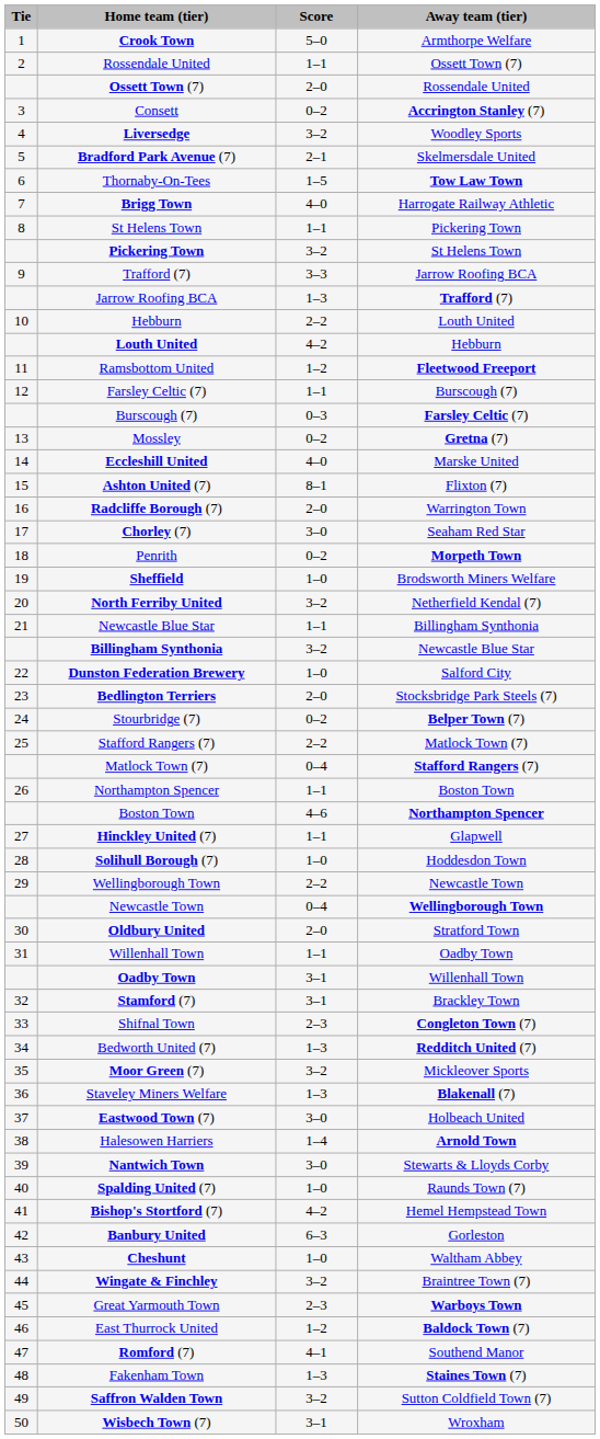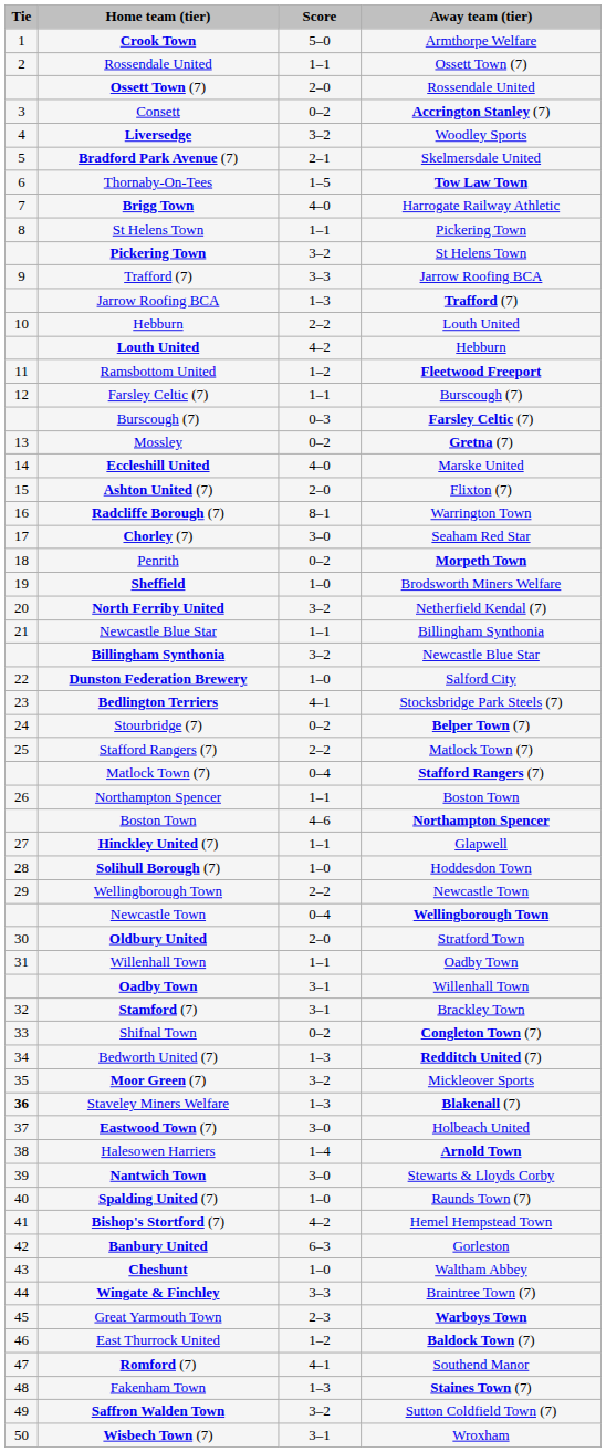 <table class="wikitable" style="width: 600px; background:WhiteSmoke; text-align:center; font-size:90%">
 <tr>
 <td scope="col" style="width:  5.00%; background:silver;"><strong>Tie</strong></td>
 <td scope="col" style="width: 36.25%; background:silver;"><strong>Home team (tier)</strong></td>
 <td scope="col" style="width: 12.50%; background:silver;"><strong>Score</strong></td>
 <td scope="col" style="width: 36.25%; background:silver;"><strong>Away team (tier)</strong></td>
 </tr>
 <tr>
 <td>1</td>
 <td><strong><a href='#'>Crook Town</a></strong></td>
 <td>5–0</td>
 <td><a href='#'>Armthorpe Welfare</a></td>
 </tr>
 <tr>
 <td>2</td>
 <td><a href='#'>Rossendale United</a></td>
 <td>1–1</td>
 <td><a href='#'>Ossett Town</a> (7)</td>
 </tr>
 <tr>
 <td><em></em></td>
 <td><strong><a href='#'>Ossett Town</a></strong> (7)</td>
 <td>2–0</td>
 <td><a href='#'>Rossendale United</a></td>
 </tr>
 <tr>
 <td>3</td>
 <td><a href='#'>Consett</a></td>
 <td>0–2</td>
 <td><strong><a href='#'>Accrington Stanley</a></strong> (7)</td>
 </tr>
 <tr>
 <td>4</td>
 <td><strong><a href='#'>Liversedge</a></strong></td>
 <td>3–2</td>
 <td><a href='#'>Woodley Sports</a></td>
 </tr>
 <tr>
 <td>5</td>
 <td><strong><a href='#'>Bradford Park Avenue</a></strong> (7)</td>
 <td>2–1</td>
 <td><a href='#'>Skelmersdale United</a></td>
 </tr>
 <tr>
 <td>6</td>
 <td><a href='#'>Thornaby-On-Tees</a></td>
 <td>1–5</td>
 <td><strong><a href='#'>Tow Law Town</a></strong></td>
 </tr>
 <tr>
 <td>7</td>
 <td><strong><a href='#'>Brigg Town</a></strong></td>
 <td>4–0</td>
 <td><a href='#'>Harrogate Railway Athletic</a></td>
 </tr>
 <tr>
 <td>8</td>
 <td><a href='#'>St Helens Town</a></td>
 <td>1–1</td>
 <td><a href='#'>Pickering Town</a></td>
 </tr>
 <tr>
 <td><em></em></td>
 <td><strong><a href='#'>Pickering Town</a></strong></td>
 <td>3–2</td>
 <td><a href='#'>St Helens Town</a></td>
 </tr>
 <tr>
 <td>9</td>
 <td><a href='#'>Trafford</a> (7)</td>
 <td>3–3</td>
 <td><a href='#'>Jarrow Roofing BCA</a></td>
 </tr>
 <tr>
 <td><em></em></td>
 <td><a href='#'>Jarrow Roofing BCA</a></td>
 <td>1–3</td>
 <td><strong><a href='#'>Trafford</a></strong> (7)</td>
 </tr>
 <tr>
 <td>10</td>
 <td><a href='#'>Hebburn</a></td>
 <td>2–2</td>
 <td><a href='#'>Louth United</a></td>
 </tr>
 <tr>
 <td><em></em></td>
 <td><strong><a href='#'>Louth United</a></strong></td>
 <td>4–2</td>
 <td><a href='#'>Hebburn</a></td>
 </tr>
 <tr>
 <td>11</td>
 <td><a href='#'>Ramsbottom United</a></td>
 <td>1–2</td>
 <td><strong><a href='#'>Fleetwood Freeport</a></strong></td>
 </tr>
 <tr>
 <td>12</td>
 <td><a href='#'>Farsley Celtic</a> (7)</td>
 <td>1–1</td>
 <td><a href='#'>Burscough</a> (7)</td>
 </tr>
 <tr>
 <td><em></em></td>
 <td><a href='#'>Burscough</a> (7)</td>
 <td>0–3</td>
 <td><strong><a href='#'>Farsley Celtic</a></strong> (7)</td>
 </tr>
 <tr>
 <td>13</td>
 <td><a href='#'>Mossley</a></td>
 <td>0–2</td>
 <td><strong><a href='#'>Gretna</a></strong> (7)</td>
 </tr>
 <tr>
 <td>14</td>
 <td><strong><a href='#'>Eccleshill United</a></strong></td>
 <td>4–0</td>
 <td><a href='#'>Marske United</a></td>
 </tr>
 <tr>
 <td>15</td>
 <td><strong><a href='#'>Ashton United</a></strong> (7)</td>
-<td>8–1</td>
+<td>2–0</td>
 <td><a href='#'>Flixton</a> (7)</td>
 </tr>
 <tr>
 <td>16</td>
 <td><strong><a href='#'>Radcliffe Borough</a></strong> (7)</td>
-<td>2–0</td>
+<td>8–1</td>
 <td><a href='#'>Warrington Town</a></td>
 </tr>
 <tr>
 <td>17</td>
 <td><strong><a href='#'>Chorley</a></strong> (7)</td>
 <td>3–0</td>
 <td><a href='#'>Seaham Red Star</a></td>
 </tr>
 <tr>
 <td>18</td>
 <td><a href='#'>Penrith</a></td>
 <td>0–2</td>
 <td><strong><a href='#'>Morpeth Town</a></strong></td>
 </tr>
 <tr>
 <td>19</td>
 <td><strong><a href='#'>Sheffield</a></strong></td>
 <td>1–0</td>
 <td><a href='#'>Brodsworth Miners Welfare</a></td>
 </tr>
 <tr>
 <td>20</td>
 <td><strong><a href='#'>North Ferriby United</a></strong></td>
 <td>3–2</td>
 <td><a href='#'>Netherfield Kendal</a> (7)</td>
 </tr>
 <tr>
 <td>21</td>
 <td><a href='#'>Newcastle Blue Star</a></td>
 <td>1–1</td>
 <td><a href='#'>Billingham Synthonia</a></td>
 </tr>
 <tr>
 <td><em></em></td>
 <td><strong><a href='#'>Billingham Synthonia</a></strong></td>
 <td>3–2</td>
 <td><a href='#'>Newcastle Blue Star</a></td>
 </tr>
 <tr>
 <td>22</td>
 <td><strong><a href='#'>Dunston Federation Brewery</a></strong></td>
 <td>1–0</td>
 <td><a href='#'>Salford City</a></td>
 </tr>
 <tr>
 <td>23</td>
 <td><strong><a href='#'>Bedlington Terriers</a></strong></td>
-<td>2–0</td>
+<td>4–1</td>
 <td><a href='#'>Stocksbridge Park Steels</a> (7)</td>
 </tr>
 <tr>
 <td>24</td>
 <td><a href='#'>Stourbridge</a> (7)</td>
 <td>0–2</td>
 <td><strong><a href='#'>Belper Town</a></strong> (7)</td>
 </tr>
 <tr>
 <td>25</td>
 <td><a href='#'>Stafford Rangers</a> (7)</td>
 <td>2–2</td>
 <td><a href='#'>Matlock Town</a> (7)</td>
 </tr>
 <tr>
 <td><em></em></td>
 <td><a href='#'>Matlock Town</a> (7)</td>
 <td>0–4</td>
 <td><strong><a href='#'>Stafford Rangers</a></strong> (7)</td>
 </tr>
 <tr>
 <td>26</td>
 <td><a href='#'>Northampton Spencer</a></td>
 <td>1–1</td>
 <td><a href='#'>Boston Town</a></td>
 </tr>
 <tr>
 <td><em></em></td>
 <td><a href='#'>Boston Town</a></td>
 <td>4–6</td>
 <td><strong><a href='#'>Northampton Spencer</a></strong></td>
 </tr>
 <tr>
 <td>27</td>
 <td><strong><a href='#'>Hinckley United</a></strong> (7)</td>
 <td>1–1</td>
 <td><a href='#'>Glapwell</a></td>
 </tr>
 <tr>
 <td>28</td>
 <td><strong><a href='#'>Solihull Borough</a></strong> (7)</td>
 <td>1–0</td>
 <td><a href='#'>Hoddesdon Town</a></td>
 </tr>
 <tr>
 <td>29</td>
 <td><a href='#'>Wellingborough Town</a></td>
 <td>2–2</td>
 <td><a href='#'>Newcastle Town</a></td>
 </tr>
 <tr>
 <td><em></em></td>
 <td><a href='#'>Newcastle Town</a></td>
 <td>0–4</td>
 <td><strong><a href='#'>Wellingborough Town</a></strong></td>
 </tr>
 <tr>
 <td>30</td>
 <td><strong><a href='#'>Oldbury United</a></strong></td>
 <td>2–0</td>
 <td><a href='#'>Stratford Town</a></td>
 </tr>
 <tr>
 <td>31</td>
 <td><a href='#'>Willenhall Town</a></td>
 <td>1–1</td>
 <td><a href='#'>Oadby Town</a></td>
 </tr>
 <tr>
 <td><em></em></td>
 <td><strong><a href='#'>Oadby Town</a></strong></td>
 <td>3–1</td>
 <td><a href='#'>Willenhall Town</a></td>
 </tr>
 <tr>
 <td>32</td>
 <td><strong><a href='#'>Stamford</a></strong> (7)</td>
 <td>3–1</td>
 <td><a href='#'>Brackley Town</a></td>
 </tr>
 <tr>
 <td>33</td>
 <td><a href='#'>Shifnal Town</a></td>
-<td>2–3</td>
+<td>0–2</td>
 <td><strong><a href='#'>Congleton Town</a></strong> (7)</td>
 </tr>
 <tr>
 <td>34</td>
 <td><a href='#'>Bedworth United</a> (7)</td>
 <td>1–3</td>
 <td><strong><a href='#'>Redditch United</a></strong> (7)</td>
 </tr>
 <tr>
 <td>35</td>
 <td><strong><a href='#'>Moor Green</a></strong> (7)</td>
 <td>3–2</td>
 <td><a href='#'>Mickleover Sports</a></td>
 </tr>
 <tr>
-<td>36</td>
+<td><strong>36</strong></td>
 <td><a href='#'>Staveley Miners Welfare</a></td>
 <td>1–3</td>
 <td><strong><a href='#'>Blakenall</a></strong> (7)</td>
 </tr>
 <tr>
 <td>37</td>
 <td><strong><a href='#'>Eastwood Town</a></strong> (7)</td>
 <td>3–0</td>
 <td><a href='#'>Holbeach United</a></td>
 </tr>
 <tr>
 <td>38</td>
 <td><a href='#'>Halesowen Harriers</a></td>
 <td>1–4</td>
 <td><strong><a href='#'>Arnold Town</a></strong></td>
 </tr>
 <tr>
 <td>39</td>
 <td><strong><a href='#'>Nantwich Town</a></strong></td>
 <td>3–0</td>
 <td><a href='#'>Stewarts & Lloyds Corby</a></td>
 </tr>
 <tr>
 <td>40</td>
 <td><strong><a href='#'>Spalding United</a></strong> (7)</td>
 <td>1–0</td>
 <td><a href='#'>Raunds Town</a> (7)</td>
 </tr>
 <tr>
 <td>41</td>
 <td><strong><a href='#'>Bishop's Stortford</a></strong> (7)</td>
 <td>4–2</td>
 <td><a href='#'>Hemel Hempstead Town</a></td>
 </tr>
 <tr>
 <td>42</td>
 <td><strong><a href='#'>Banbury United</a></strong></td>
 <td>6–3</td>
 <td><a href='#'>Gorleston</a></td>
 </tr>
 <tr>
 <td>43</td>
 <td><strong><a href='#'>Cheshunt</a></strong></td>
 <td>1–0</td>
 <td><a href='#'>Waltham Abbey</a></td>
 </tr>
 <tr>
 <td>44</td>
 <td><strong><a href='#'>Wingate & Finchley</a></strong></td>
-<td>3–2</td>
+<td>3–3</td>
 <td><a href='#'>Braintree Town</a> (7)</td>
 </tr>
 <tr>
 <td>45</td>
 <td><a href='#'>Great Yarmouth Town</a></td>
 <td>2–3</td>
 <td><strong><a href='#'>Warboys Town</a></strong></td>
 </tr>
 <tr>
 <td>46</td>
 <td><a href='#'>East Thurrock United</a></td>
 <td>1–2</td>
 <td><strong><a href='#'>Baldock Town</a></strong> (7)</td>
 </tr>
 <tr>
 <td>47</td>
 <td><strong><a href='#'>Romford</a></strong> (7)</td>
 <td>4–1</td>
 <td><a href='#'>Southend Manor</a></td>
 </tr>
 <tr>
 <td>48</td>
 <td><a href='#'>Fakenham Town</a></td>
 <td>1–3</td>
 <td><strong><a href='#'>Staines Town</a></strong> (7)</td>
 </tr>
 <tr>
 <td>49</td>
 <td><strong><a href='#'>Saffron Walden Town</a></strong></td>
 <td>3–2</td>
 <td><a href='#'>Sutton Coldfield Town</a> (7)</td>
 </tr>
 <tr>
 <td>50</td>
 <td><strong><a href='#'>Wisbech Town</a></strong> (7)</td>
 <td>3–1</td>
 <td><a href='#'>Wroxham</a></td>
 </tr>
 </table>
